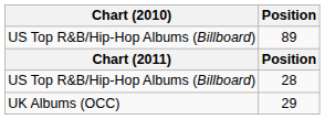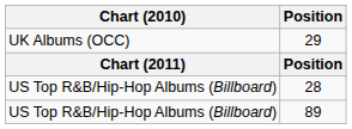 <table class="wikitable">
 <tr>
 <th scope="col">Chart (2010)</th>
 <th scope="col">Position</th>
 </tr>
 <tr>
-<td>US Top R&B/Hip-Hop Albums (<em>Billboard</em>)</td>
-<td style="text-align:center;">89</td>
+<td>UK Albums (OCC)</td>
+<td style="text-align:center;">29</td>
 </tr>
 <tr>
 <th scope="col">Chart (2011)</th>
 <th scope="col">Position</th>
 </tr>
 <tr>
 <td>US Top R&B/Hip-Hop Albums (<em>Billboard</em>)</td>
 <td style="text-align:center;">28</td>
 </tr>
 <tr>
-<td>UK Albums (OCC)</td>
-<td style="text-align:center;">29</td>
+<td>US Top R&B/Hip-Hop Albums (<em>Billboard</em>)</td>
+<td style="text-align:center;">89</td>
 </tr>
 </table>
